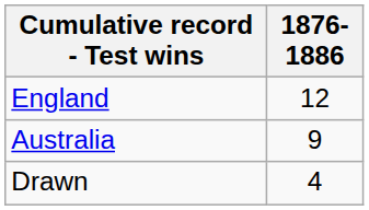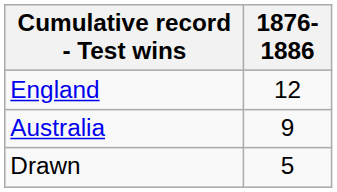 <table class="wikitable" style="text-align:center;">
 <tr>
 <th width="150">Cumulative record - Test wins</th>
 <th width="50">1876-1886</th>
 </tr>
 <tr>
 <td style="text-align:left;"><a href='#'>England</a></td>
 <td>12</td>
 </tr>
 <tr>
 <td style="text-align:left;"><a href='#'>Australia</a></td>
 <td>9</td>
 </tr>
 <tr>
 <td style="text-align:left;">Drawn</td>
-<td>4</td>
+<td>5</td>
 </tr>
 </table>
